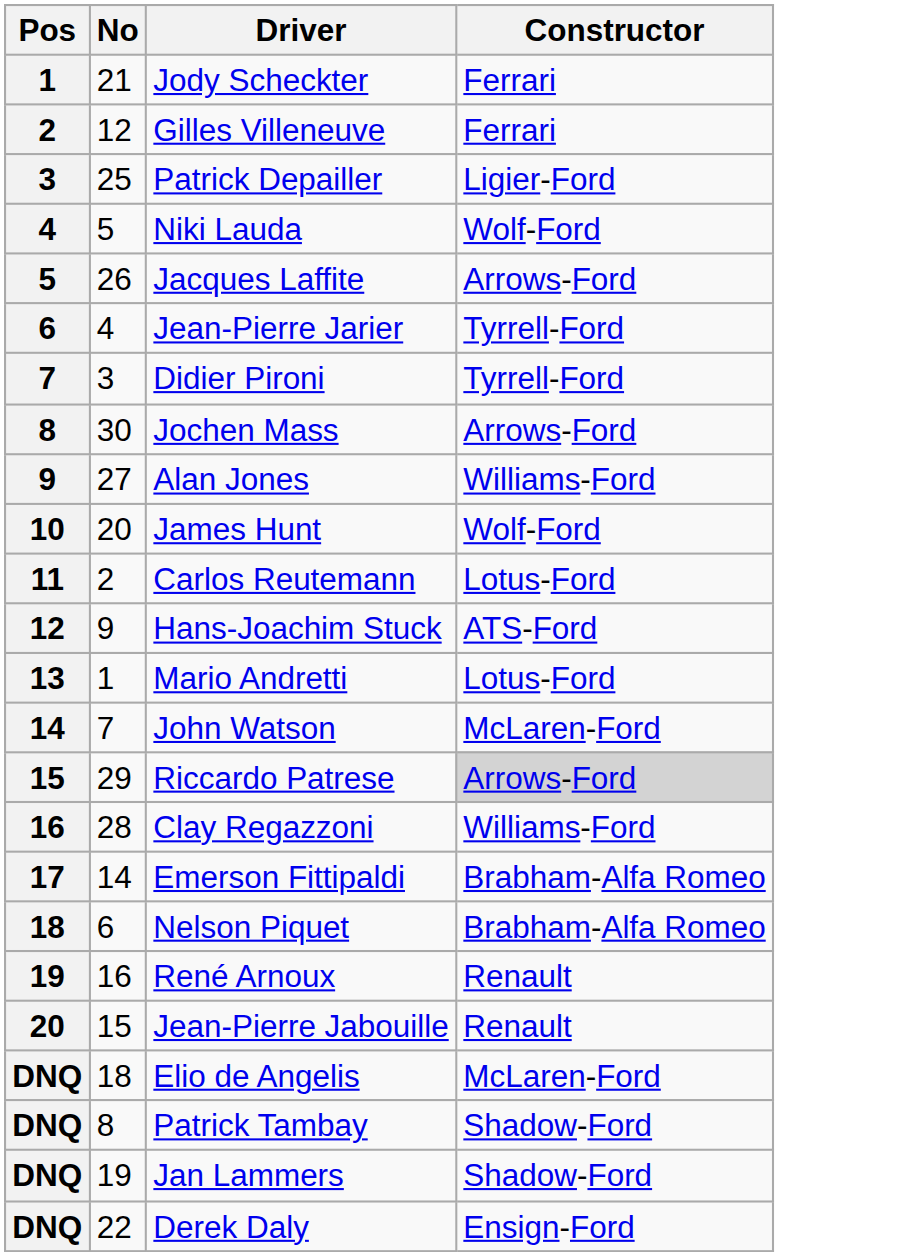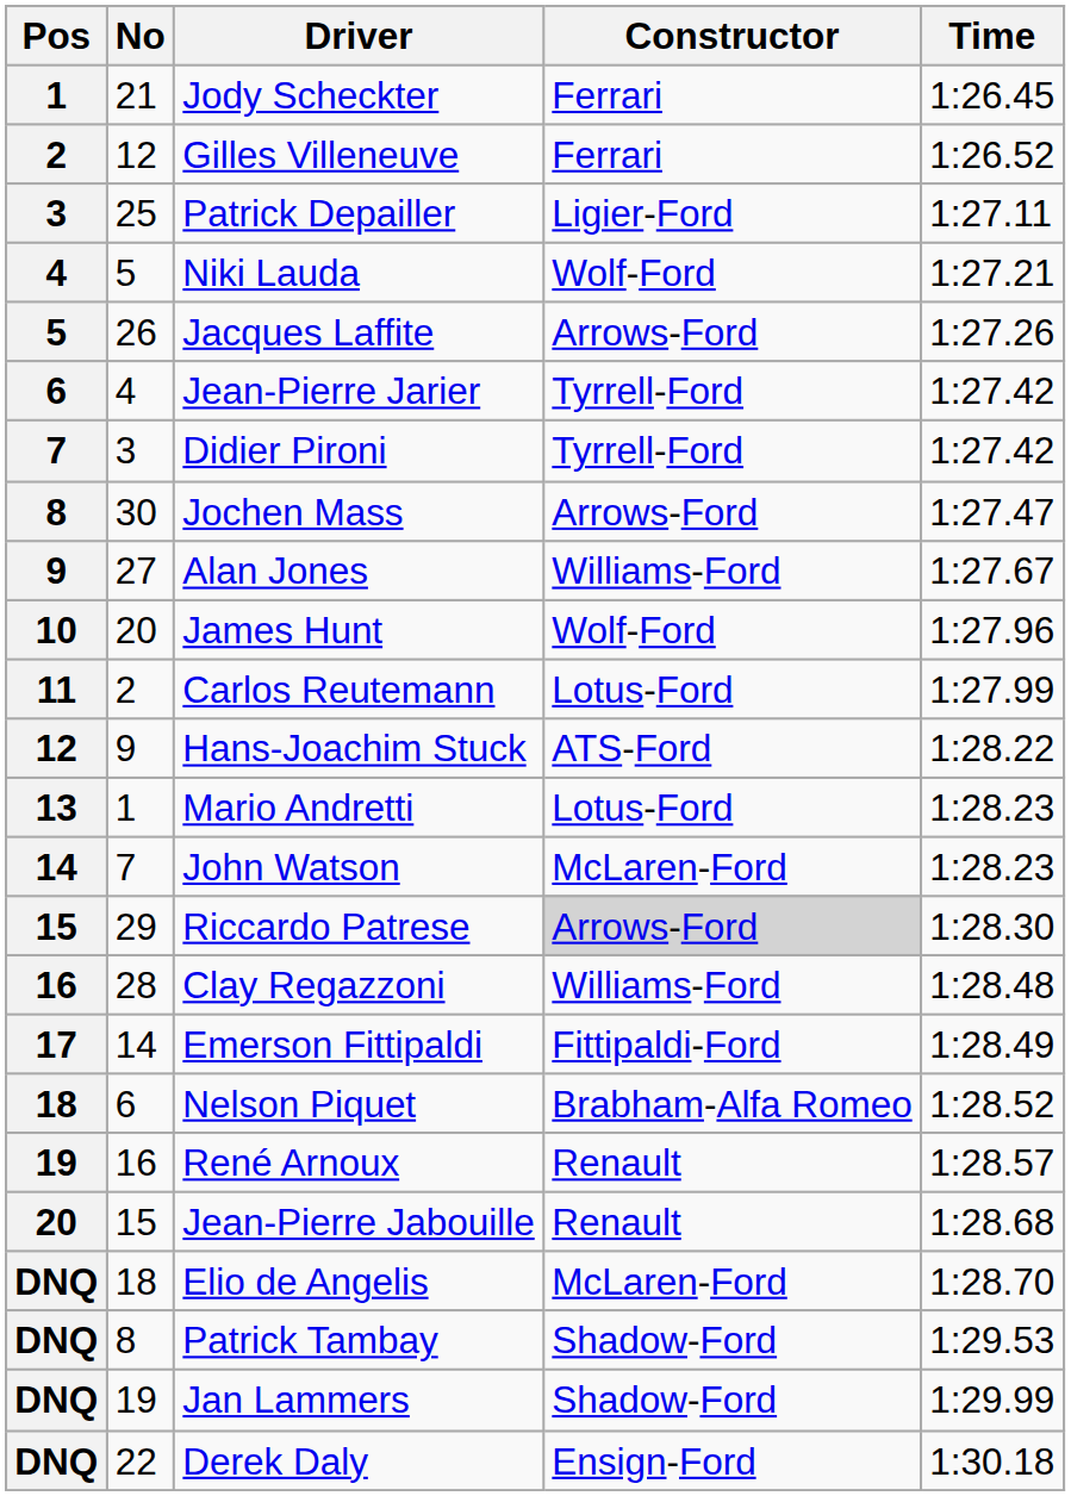 <table class="wikitable" style="font-size: 95%;">
 <tr>
 <th>Pos</th>
 <th>No</th>
 <th>Driver</th>
 <th>Constructor</th>
+<th>Time</th>
 </tr>
 <tr>
 <th>1</th>
 <td>21</td>
 <td> <a href='#'>Jody Scheckter</a></td>
 <td><a href='#'>Ferrari</a></td>
+<td>1:26.45</td>
 </tr>
 <tr>
 <th>2</th>
 <td>12</td>
 <td> <a href='#'>Gilles Villeneuve</a></td>
 <td><a href='#'>Ferrari</a></td>
+<td>1:26.52</td>
 </tr>
 <tr>
 <th>3</th>
 <td>25</td>
 <td> <a href='#'>Patrick Depailler</a></td>
 <td><a href='#'>Ligier</a>-<a href='#'>Ford</a></td>
+<td>1:27.11</td>
 </tr>
 <tr>
 <th>4</th>
 <td>5</td>
 <td> <a href='#'>Niki Lauda</a></td>
 <td><a href='#'>Wolf</a>-<a href='#'>Ford</a></td>
+<td>1:27.21</td>
 </tr>
 <tr>
 <th>5</th>
 <td>26</td>
 <td> <a href='#'>Jacques Laffite</a></td>
 <td><a href='#'>Arrows</a>-<a href='#'>Ford</a></td>
+<td>1:27.26</td>
 </tr>
 <tr>
 <th>6</th>
 <td>4</td>
 <td> <a href='#'>Jean-Pierre Jarier</a></td>
 <td><a href='#'>Tyrrell</a>-<a href='#'>Ford</a></td>
+<td>1:27.42</td>
 </tr>
 <tr>
 <th>7</th>
 <td>3</td>
 <td> <a href='#'>Didier Pironi</a></td>
 <td><a href='#'>Tyrrell</a>-<a href='#'>Ford</a></td>
+<td>1:27.42</td>
 </tr>
 <tr>
 <th>8</th>
 <td>30</td>
 <td> <a href='#'>Jochen Mass</a></td>
 <td><a href='#'>Arrows</a>-<a href='#'>Ford</a></td>
+<td>1:27.47</td>
 </tr>
 <tr>
 <th>9</th>
 <td>27</td>
 <td> <a href='#'>Alan Jones</a></td>
 <td><a href='#'>Williams</a>-<a href='#'>Ford</a></td>
+<td>1:27.67</td>
 </tr>
 <tr>
 <th>10</th>
 <td>20</td>
 <td> <a href='#'>James Hunt</a></td>
 <td><a href='#'>Wolf</a>-<a href='#'>Ford</a></td>
+<td>1:27.96</td>
 </tr>
 <tr>
 <th>11</th>
 <td>2</td>
 <td> <a href='#'>Carlos Reutemann</a></td>
 <td><a href='#'>Lotus</a>-<a href='#'>Ford</a></td>
+<td>1:27.99</td>
 </tr>
 <tr>
 <th>12</th>
 <td>9</td>
 <td> <a href='#'>Hans-Joachim Stuck</a></td>
 <td><a href='#'>ATS</a>-<a href='#'>Ford</a></td>
+<td>1:28.22</td>
 </tr>
 <tr>
 <th>13</th>
 <td>1</td>
 <td> <a href='#'>Mario Andretti</a></td>
 <td><a href='#'>Lotus</a>-<a href='#'>Ford</a></td>
+<td>1:28.23</td>
 </tr>
 <tr>
 <th>14</th>
 <td>7</td>
 <td> <a href='#'>John Watson</a></td>
 <td><a href='#'>McLaren</a>-<a href='#'>Ford</a></td>
+<td>1:28.23</td>
 </tr>
 <tr>
 <th>15</th>
 <td>29</td>
 <td> <a href='#'>Riccardo Patrese</a></td>
 <td style="background: lightgrey;"><a href='#'>Arrows</a>-<a href='#'>Ford</a></td>
+<td>1:28.30</td>
 </tr>
 <tr>
 <th>16</th>
 <td>28</td>
 <td> <a href='#'>Clay Regazzoni</a></td>
 <td><a href='#'>Williams</a>-<a href='#'>Ford</a></td>
+<td>1:28.48</td>
 </tr>
 <tr>
 <th>17</th>
 <td>14</td>
 <td> <a href='#'>Emerson Fittipaldi</a></td>
-<td><a href='#'>Brabham</a>-<a href='#'>Alfa Romeo</a></td>
+<td><a href='#'>Fittipaldi</a>-<a href='#'>Ford</a></td>
+<td>1:28.49</td>
 </tr>
 <tr>
 <th>18</th>
 <td>6</td>
 <td> <a href='#'>Nelson Piquet</a></td>
 <td><a href='#'>Brabham</a>-<a href='#'>Alfa Romeo</a></td>
+<td>1:28.52</td>
 </tr>
 <tr>
 <th>19</th>
 <td>16</td>
 <td> <a href='#'>René Arnoux</a></td>
 <td><a href='#'>Renault</a></td>
+<td>1:28.57</td>
 </tr>
 <tr>
 <th>20</th>
 <td>15</td>
 <td> <a href='#'>Jean-Pierre Jabouille</a></td>
 <td><a href='#'>Renault</a></td>
+<td>1:28.68</td>
 </tr>
 <tr>
 <th>DNQ</th>
 <td>18</td>
 <td> <a href='#'>Elio de Angelis</a></td>
 <td><a href='#'>McLaren</a>-<a href='#'>Ford</a></td>
+<td>1:28.70</td>
 </tr>
 <tr>
 <th>DNQ</th>
 <td>8</td>
 <td> <a href='#'>Patrick Tambay</a></td>
 <td><a href='#'>Shadow</a>-<a href='#'>Ford</a></td>
+<td>1:29.53</td>
 </tr>
 <tr>
 <th>DNQ</th>
 <td>19</td>
 <td> <a href='#'>Jan Lammers</a></td>
 <td><a href='#'>Shadow</a>-<a href='#'>Ford</a></td>
+<td>1:29.99</td>
 </tr>
 <tr>
 <th>DNQ</th>
 <td>22</td>
 <td> <a href='#'>Derek Daly</a></td>
 <td><a href='#'>Ensign</a>-<a href='#'>Ford</a></td>
+<td>1:30.18</td>
 </tr>
 </table>
